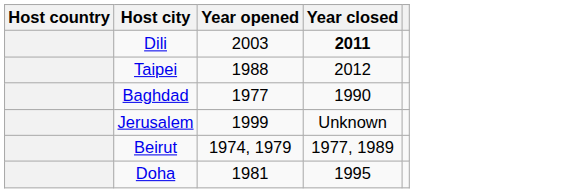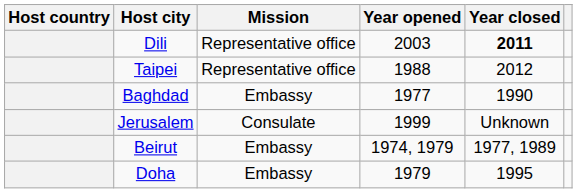 <table class="wikitable plainrowheaders" style="text-align:center;">
 <tr>
 <th scope="col">Host country</th>
 <th scope="col">Host city</th>
+<th scope="col">Mission</th>
 <th scope="col">Year opened</th>
 <th scope="col">Year closed</th>
 <th scope="col"></th>
 </tr>
 <tr>
 <th scope="row"></th>
 <td><a href='#'>Dili</a></td>
+<td>Representative office</td>
 <td>2003</td>
 <td><strong>2011</strong></td>
 <td></td>
 </tr>
 <tr>
 <th scope="row"></th>
 <td><a href='#'>Taipei</a></td>
+<td>Representative office</td>
 <td>1988</td>
 <td>2012</td>
 <td></td>
 </tr>
 <tr>
 <th scope="row"></th>
 <td><a href='#'>Baghdad</a></td>
+<td>Embassy</td>
 <td>1977</td>
 <td>1990</td>
 <td></td>
 </tr>
 <tr>
 <th scope="row"></th>
 <td><a href='#'>Jerusalem</a></td>
+<td>Consulate</td>
 <td>1999</td>
 <td>Unknown</td>
 <td></td>
 </tr>
 <tr>
 <th scope="row"></th>
 <td><a href='#'>Beirut</a></td>
+<td>Embassy</td>
 <td>1974, 1979</td>
 <td>1977, 1989</td>
 <td></td>
 </tr>
 <tr>
 <th scope="row"></th>
 <td><a href='#'>Doha</a></td>
-<td>1981</td>
+<td>Embassy</td>
+<td>1979</td>
 <td>1995</td>
 <td></td>
 </tr>
 </table>
